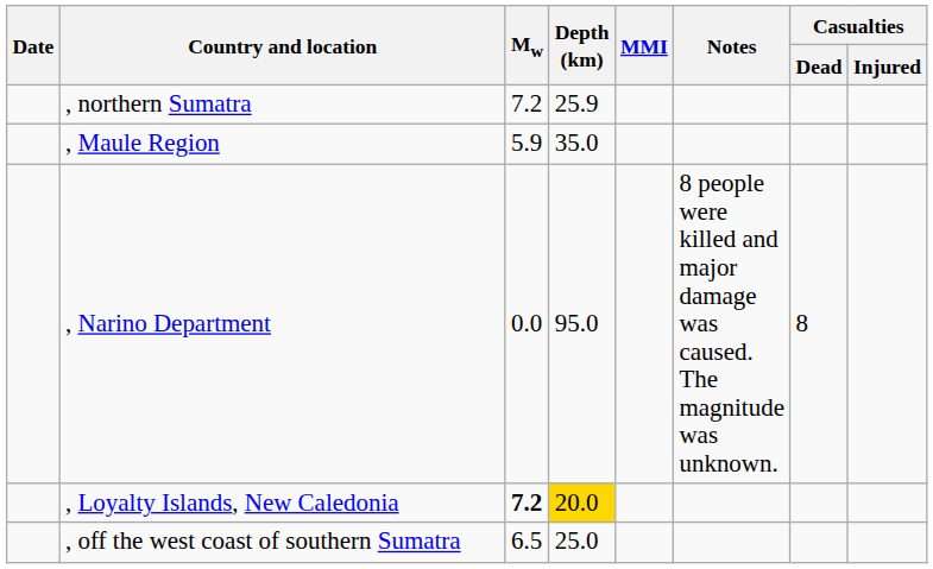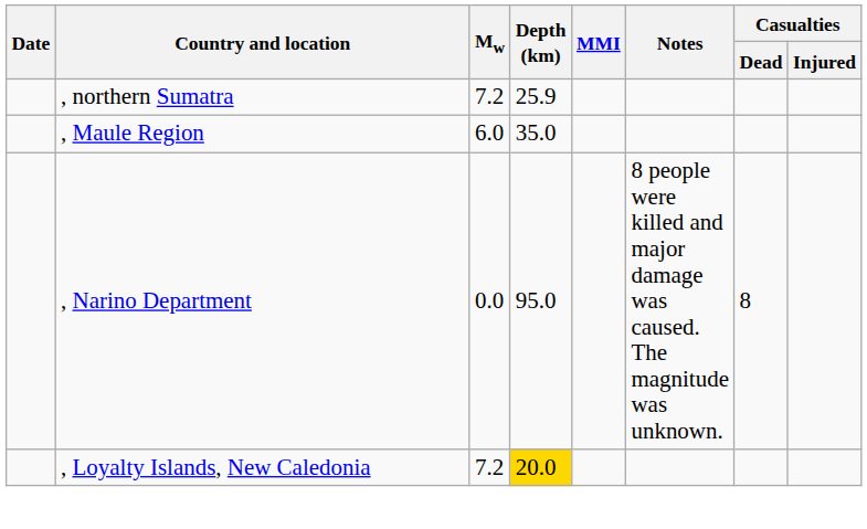 <table class="wikitable sortable sort-under" style="border:1px black; margin-left:1em;">
 <tr>
 <th rowspan="2"><small>Date</small></th>
 <th rowspan="2" style="width: 310px"><small>Country and location</small></th>
 <th rowspan="2"><small>M<sub>w</sub></small></th>
 <th rowspan="2"><small>Depth (km)</small></th>
 <th rowspan="2"><small><a href='#'>MMI</a></small></th>
 <th rowspan="2" class="unsortable"><small>Notes</small></th>
 <th colspan="2"><small>Casualties</small></th>
 </tr>
 <tr>
 <th><small>Dead</small></th>
 <th><small>Injured</small></th>
 </tr>
 <tr>
 <td></td>
 <td>, northern <a href='#'>Sumatra</a></td>
 <td>7.2</td>
 <td>25.9</td>
 <td></td>
 <td></td>
 <td></td>
 <td></td>
 </tr>
 <tr>
 <td></td>
 <td>, <a href='#'>Maule Region</a></td>
-<td>5.9</td>
+<td>6.0</td>
 <td>35.0</td>
 <td></td>
 <td></td>
 <td></td>
 <td></td>
 </tr>
 <tr>
 <td></td>
 <td>, <a href='#'>Narino Department</a></td>
 <td>0.0</td>
 <td>95.0</td>
 <td></td>
 <td>8 people were killed and major damage was caused. The magnitude was unknown.</td>
 <td>8</td>
 <td></td>
 </tr>
 <tr>
 <td></td>
 <td>, <a href='#'>Loyalty Islands</a>, <a href='#'>New Caledonia</a></td>
-<td><strong>7.2</strong></td>
+<td>7.2</td>
 <td style="background: gold;">20.0</td>
 <td></td>
 <td></td>
 <td></td>
 <td></td>
 </tr>
-<tr>
-<td></td>
-<td>, off the west coast of southern <a href='#'>Sumatra</a></td>
-<td>6.5</td>
-<td>25.0</td>
-<td></td>
-<td></td>
-<td></td>
-<td></td>
-</tr>
 </table>
